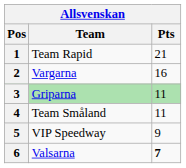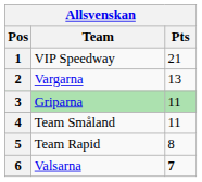 <table class="wikitable">
 <tr>
 <th colspan="3"><a href='#'>Allsvenskan</a></th>
 </tr>
 <tr>
 <th width=20>Pos</th>
 <th width=150>Team</th>
 <th width=30>Pts</th>
 </tr>
 <tr>
 <th>1</th>
-<td>Team Rapid</td>
+<td>VIP Speedway</td>
 <td>21</td>
 </tr>
 <tr>
 <th>2</th>
 <td><a href='#'>Vargarna</a></td>
-<td>16</td>
+<td>13</td>
 </tr>
 <tr style="background:#ACE1AF;">
 <th>3</th>
 <td><a href='#'>Griparna</a></td>
 <td>11</td>
 </tr>
 <tr>
 <th>4</th>
 <td>Team Småland</td>
 <td>11</td>
 </tr>
 <tr>
 <th>5</th>
-<td>VIP Speedway</td>
-<td>9</td>
+<td>Team Rapid</td>
+<td>8</td>
 </tr>
 <tr>
 <th>6</th>
 <td><a href='#'>Valsarna</a></td>
 <td><strong>7</strong></td>
 </tr>
 </table>
